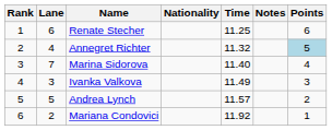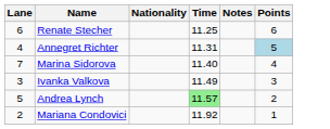 <table class="wikitable sortable" style="text-align:center">
 <tr>
-<th>Rank</th>
 <th>Lane</th>
 <th>Name</th>
 <th>Nationality</th>
 <th>Time</th>
 <th>Notes</th>
 <th>Points</th>
 </tr>
 <tr>
-<td>1</td>
 <td>6</td>
 <td align=left><a href='#'>Renate Stecher</a></td>
 <td align=left></td>
 <td>11.25</td>
 <td></td>
 <td>6</td>
 </tr>
 <tr>
-<td>2</td>
 <td>4</td>
 <td align=left><a href='#'>Annegret Richter</a></td>
 <td align=left></td>
-<td>11.32</td>
+<td>11.31</td>
 <td></td>
 <td style="background: lightblue;">5</td>
 </tr>
 <tr>
-<td>3</td>
 <td>7</td>
 <td align=left><a href='#'>Marina Sidorova</a></td>
 <td align=left></td>
 <td>11.40</td>
 <td></td>
 <td>4</td>
 </tr>
 <tr>
-<td>4</td>
 <td>3</td>
 <td align=left><a href='#'>Ivanka Valkova</a></td>
 <td align=left></td>
 <td>11.49</td>
 <td></td>
 <td>3</td>
 </tr>
 <tr>
 <td>5</td>
-<td>5</td>
 <td align=left><a href='#'>Andrea Lynch</a></td>
 <td align=left></td>
-<td>11.57</td>
+<td style="background: lightgreen;">11.57</td>
 <td></td>
 <td>2</td>
 </tr>
 <tr>
-<td>6</td>
 <td>2</td>
 <td align=left><a href='#'>Mariana Condovici</a></td>
 <td align=left></td>
 <td>11.92</td>
 <td></td>
 <td>1</td>
 </tr>
 </table>
